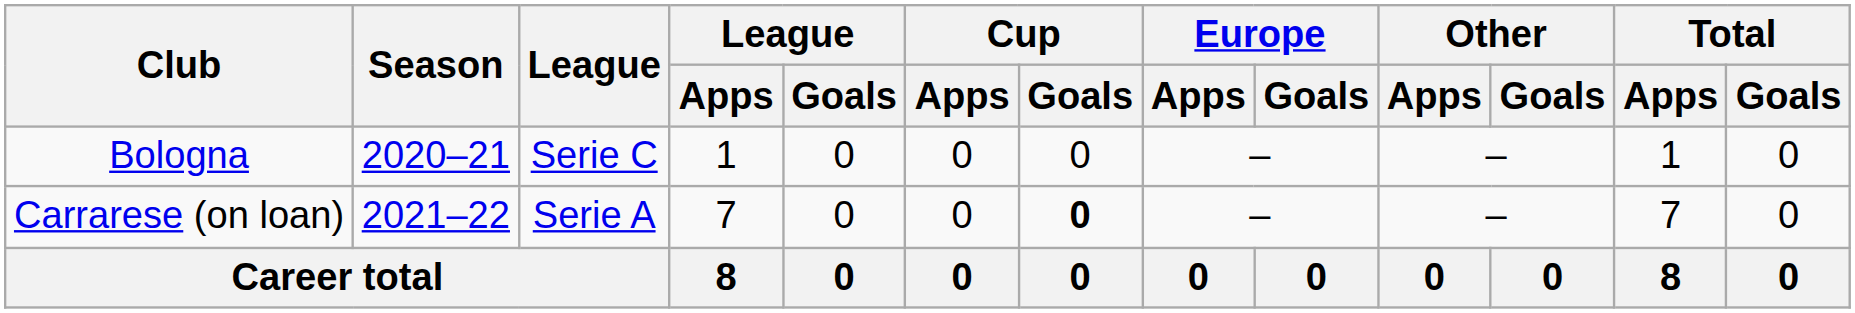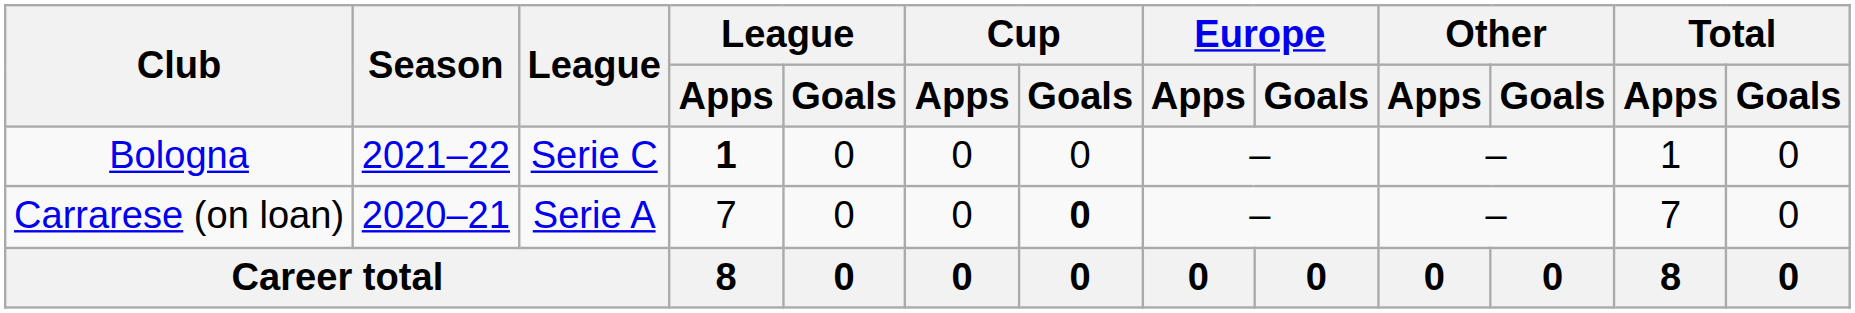 <table class="wikitable" style="text-align:center">
 <tr>
 <th rowspan="2">Club</th>
 <th rowspan="2">Season</th>
 <th rowspan="2">League</th>
 <th colspan="2">League</th>
 <th colspan="2">Cup</th>
 <th colspan="2"><a href='#'>Europe</a></th>
 <th colspan="2">Other</th>
 <th colspan="2">Total</th>
 </tr>
 <tr>
 <th>Apps</th>
 <th>Goals</th>
 <th>Apps</th>
 <th>Goals</th>
 <th>Apps</th>
 <th>Goals</th>
 <th>Apps</th>
 <th>Goals</th>
 <th>Apps</th>
 <th>Goals</th>
 </tr>
 <tr>
 <td><a href='#'>Bologna</a></td>
-<td><a href='#'>2020–21</a></td>
+<td><a href='#'>2021–22</a></td>
 <td><a href='#'>Serie C</a></td>
-<td>1</td>
+<td><strong>1</strong></td>
 <td>0</td>
 <td>0</td>
 <td>0</td>
 <td colspan="2">–</td>
 <td colspan="2">–</td>
 <td>1</td>
 <td>0</td>
 </tr>
 <tr>
 <td><a href='#'>Carrarese</a> (on loan)</td>
-<td><a href='#'>2021–22</a></td>
+<td><a href='#'>2020–21</a></td>
 <td><a href='#'>Serie A</a></td>
 <td>7</td>
 <td>0</td>
 <td>0</td>
 <td><strong>0</strong></td>
 <td colspan="2">–</td>
 <td colspan="2">–</td>
 <td>7</td>
 <td>0</td>
 </tr>
 <tr>
 <th colspan="3">Career total</th>
 <th>8</th>
 <th>0</th>
 <th>0</th>
 <th>0</th>
 <th>0</th>
 <th>0</th>
 <th>0</th>
 <th>0</th>
 <th>8</th>
 <th>0</th>
 </tr>
 </table>
